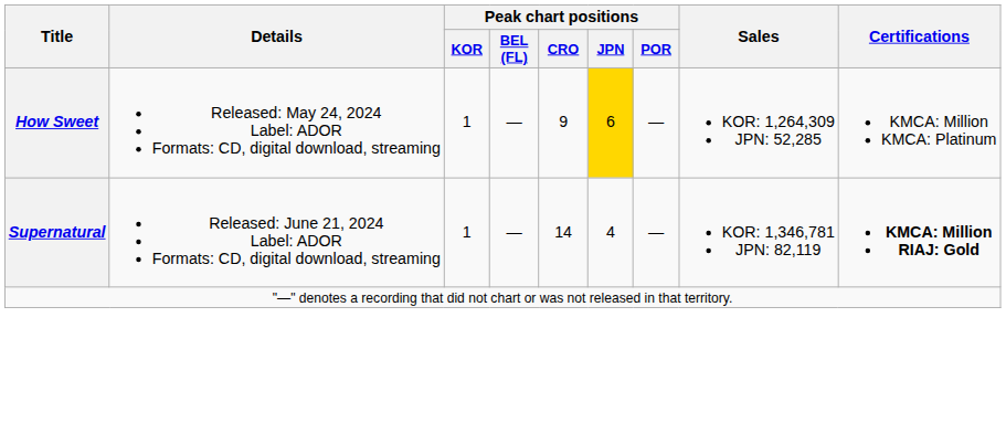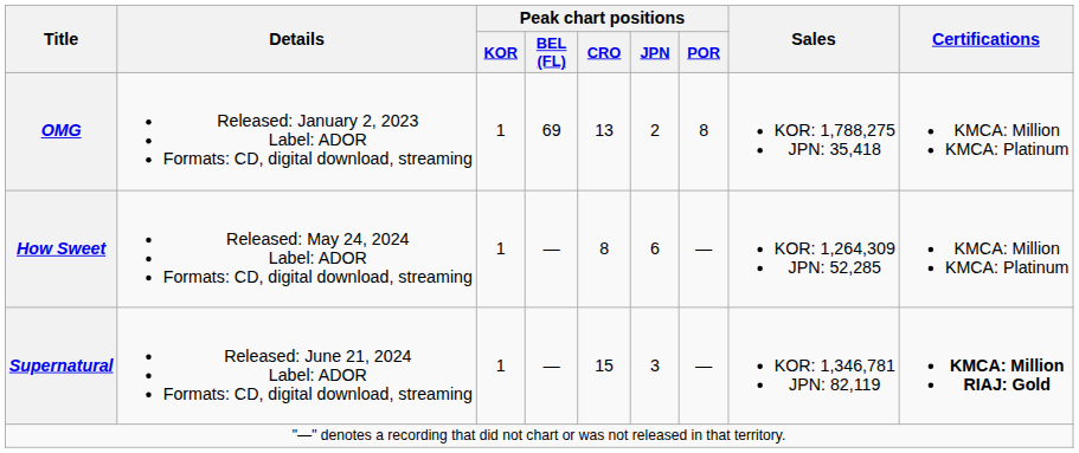 <table class="wikitable plainrowheaders" style="text-align:center">
 <tr>
 <th scope="col" rowspan="2">Title</th>
 <th scope="col" rowspan="2">Details</th>
 <th scope="col" colspan="5">Peak chart positions</th>
 <th scope="col" rowspan="2">Sales</th>
 <th scope="col" rowspan="2"><a href='#'>Certifications</a></th>
 </tr>
 <tr>
 <th scope="col" style="font-size:90%; width:2.75em"><a href='#'>KOR</a><br></th>
 <th scope="col" style="width:3em;font-size:90%"><a href='#'>BEL<br>(FL)</a><br></th>
 <th scope="col" style="width:3em;font-size:90%"><a href='#'>CRO</a><br></th>
 <th scope="col" style="font-size:90%; width:2.75em"><a href='#'>JPN</a><br></th>
 <th scope="col" style="font-size:90%; width:2.75em"><a href='#'>POR</a><br></th>
 </tr>
 <tr>
+<th scope="row"><em><a href='#'>OMG</a></em></th>
+<td><br><ul><li>Released: January 2, 2023</li><li>Label: ADOR</li><li>Formats: CD, digital download, streaming</li></ul></td>
+<td>1</td>
+<td>69</td>
+<td>13</td>
+<td>2</td>
+<td>8</td>
+<td><br><ul><li>KOR: 1,788,275</li><li>JPN: 35,418</li></ul></td>
+<td><br><ul><li>KMCA: Million</li><li>KMCA: Platinum </li></ul></td>
+</tr>
+<tr>
 <th scope="row"><em><a href='#'>How Sweet</a></em></th>
 <td><br><ul><li>Released: May 24, 2024</li><li>Label: ADOR</li><li>Formats: CD, digital download, streaming</li></ul></td>
 <td>1</td>
 <td>—</td>
-<td>9</td>
-<td style="background: gold;">6</td>
+<td>8</td>
+<td>6</td>
 <td>—</td>
 <td><br><ul><li>KOR: 1,264,309</li><li>JPN: 52,285</li></ul></td>
 <td><br><ul><li>KMCA: Million</li><li>KMCA: Platinum </li></ul></td>
 </tr>
 <tr>
 <th scope="row"><em><a href='#'>Supernatural</a></em></th>
 <td><br><ul><li>Released: June 21, 2024</li><li>Label: ADOR</li><li>Formats: CD, digital download, streaming</li></ul></td>
 <td>1</td>
 <td>—</td>
-<td>14</td>
-<td>4</td>
+<td>15</td>
+<td>3</td>
 <td>—</td>
 <td><br><ul><li>KOR: 1,346,781</li><li>JPN: 82,119</li></ul></td>
 <td><strong><br><ul><li>KMCA: Million</li><li>RIAJ: Gold</li></ul></strong></td>
 </tr>
 <tr>
 <td colspan="9" style="font-size:85%">"—" denotes a recording that did not chart or was not released in that territory.</td>
 </tr>
 </table>
